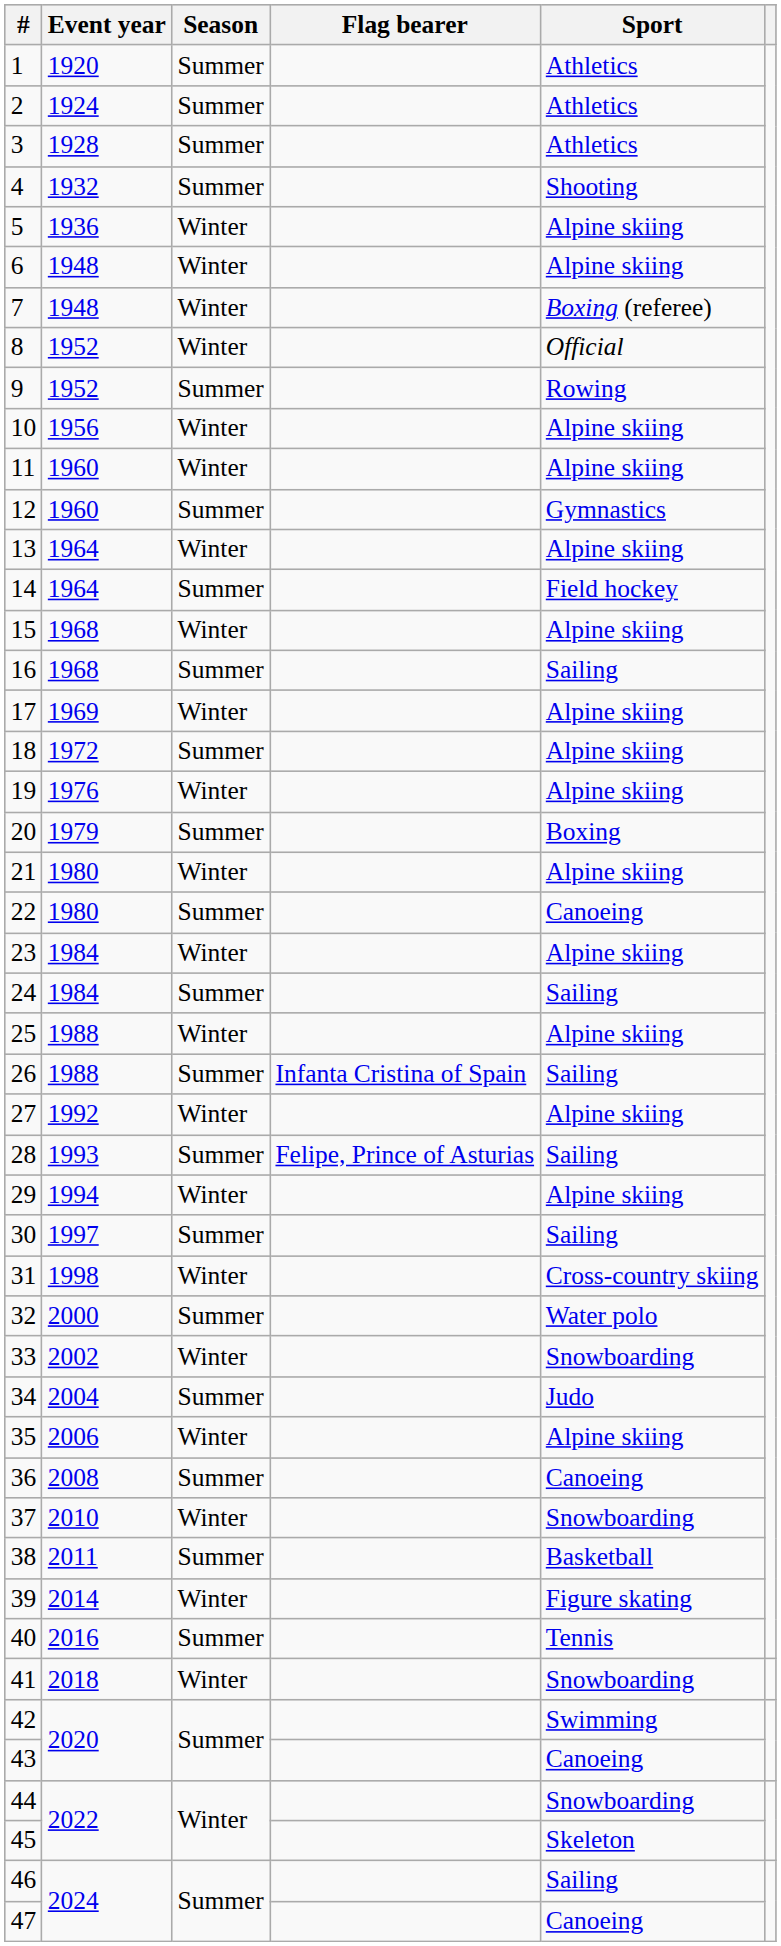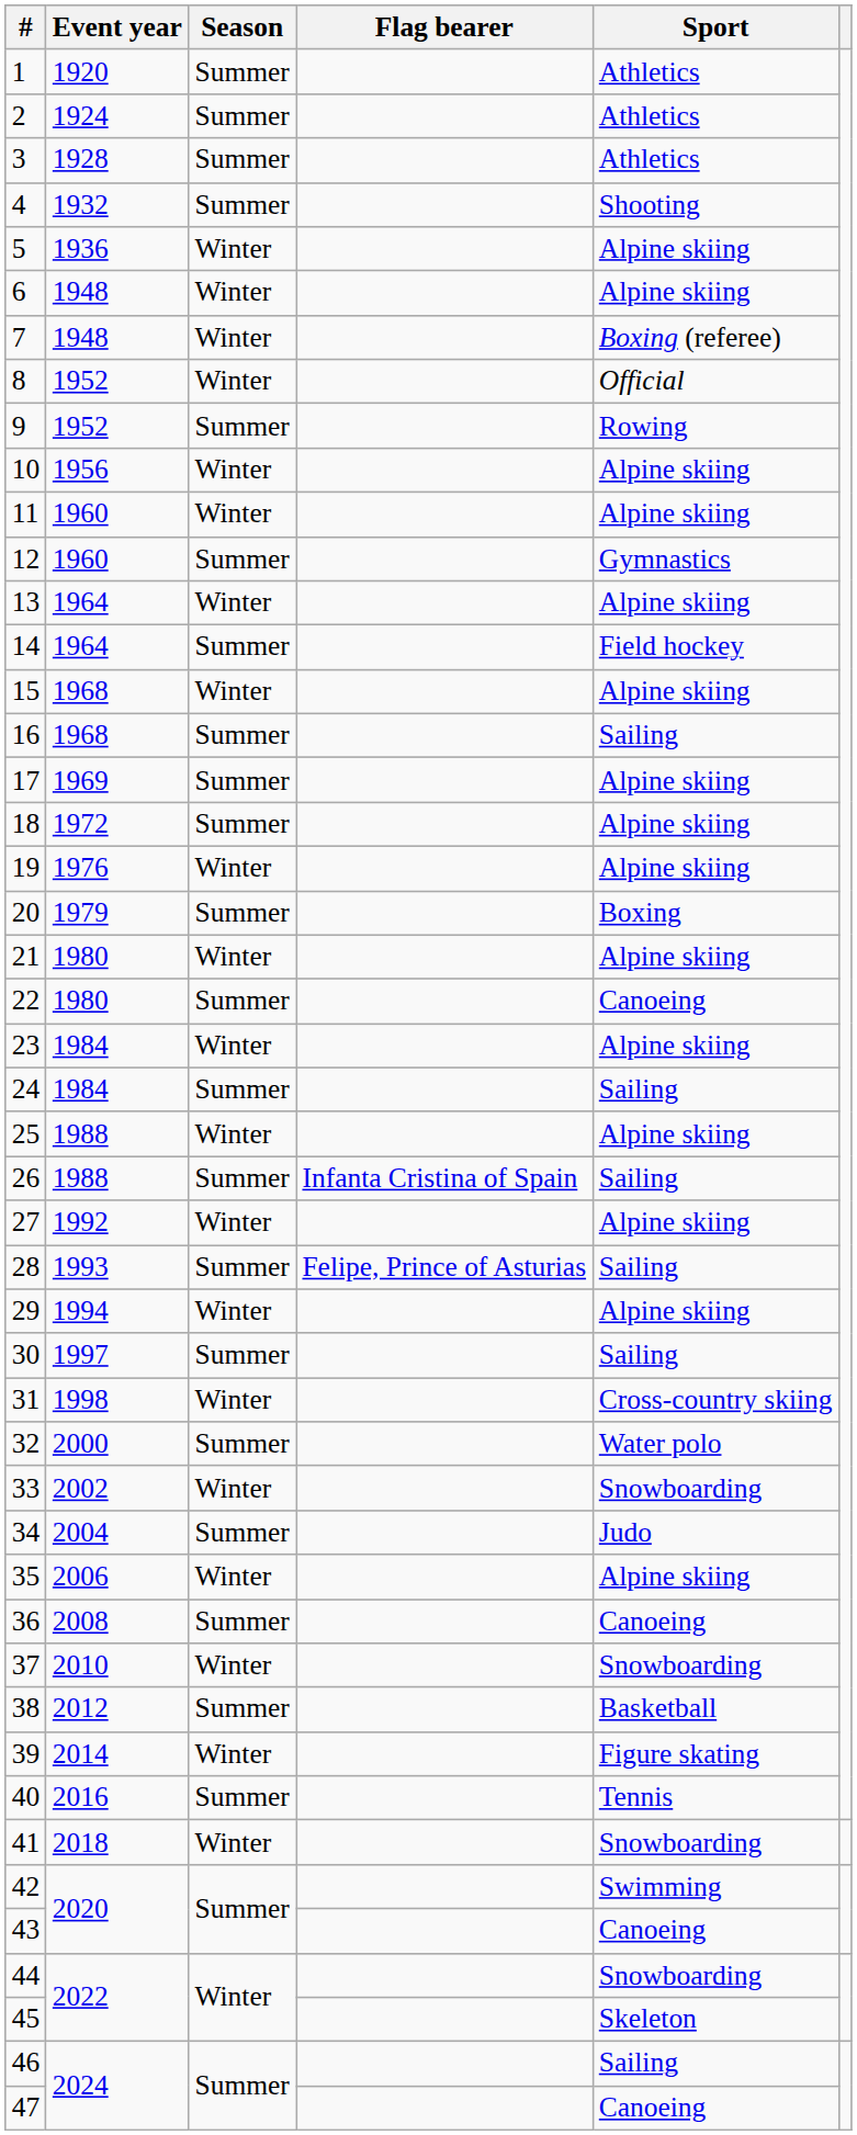 <table class="wikitable sortable">
 <tr>
 <th>#</th>
 <th>Event year</th>
 <th>Season</th>
 <th>Flag bearer</th>
 <th>Sport</th>
 <th></th>
 </tr>
 <tr>
 <td>1</td>
 <td><a href='#'>1920</a></td>
 <td>Summer</td>
 <td></td>
 <td><a href='#'>Athletics</a></td>
 <td rowspan=40></td>
 </tr>
 <tr>
 <td>2</td>
 <td><a href='#'>1924</a></td>
 <td>Summer</td>
 <td></td>
 <td><a href='#'>Athletics</a></td>
 </tr>
 <tr>
 <td>3</td>
 <td><a href='#'>1928</a></td>
 <td>Summer</td>
 <td></td>
 <td><a href='#'>Athletics</a></td>
 </tr>
 <tr>
 <td>4</td>
 <td><a href='#'>1932</a></td>
 <td>Summer</td>
 <td></td>
 <td><a href='#'>Shooting</a></td>
 </tr>
 <tr>
 <td>5</td>
 <td><a href='#'>1936</a></td>
 <td>Winter</td>
 <td></td>
 <td><a href='#'>Alpine skiing</a></td>
 </tr>
 <tr>
 <td>6</td>
 <td><a href='#'>1948</a></td>
 <td>Winter</td>
 <td></td>
 <td><a href='#'>Alpine skiing</a></td>
 </tr>
 <tr>
 <td>7</td>
 <td><a href='#'>1948</a></td>
 <td>Winter</td>
 <td></td>
 <td><em><a href='#'>Boxing</a></em> (referee)</td>
 </tr>
 <tr>
 <td>8</td>
 <td><a href='#'>1952</a></td>
 <td>Winter</td>
 <td></td>
 <td><em>Official</em></td>
 </tr>
 <tr>
 <td>9</td>
 <td><a href='#'>1952</a></td>
 <td>Summer</td>
 <td></td>
 <td><a href='#'>Rowing</a></td>
 </tr>
 <tr>
 <td>10</td>
 <td><a href='#'>1956</a></td>
 <td>Winter</td>
 <td></td>
 <td><a href='#'>Alpine skiing</a></td>
 </tr>
 <tr>
 <td>11</td>
 <td><a href='#'>1960</a></td>
 <td>Winter</td>
 <td></td>
 <td><a href='#'>Alpine skiing</a></td>
 </tr>
 <tr>
 <td>12</td>
 <td><a href='#'>1960</a></td>
 <td>Summer</td>
 <td></td>
 <td><a href='#'>Gymnastics</a></td>
 </tr>
 <tr>
 <td>13</td>
 <td><a href='#'>1964</a></td>
 <td>Winter</td>
 <td></td>
 <td><a href='#'>Alpine skiing</a></td>
 </tr>
 <tr>
 <td>14</td>
 <td><a href='#'>1964</a></td>
 <td>Summer</td>
 <td></td>
 <td><a href='#'>Field hockey</a></td>
 </tr>
 <tr>
 <td>15</td>
 <td><a href='#'>1968</a></td>
 <td>Winter</td>
 <td></td>
 <td><a href='#'>Alpine skiing</a></td>
 </tr>
 <tr>
 <td>16</td>
 <td><a href='#'>1968</a></td>
 <td>Summer</td>
 <td></td>
 <td><a href='#'>Sailing</a></td>
 </tr>
 <tr>
 <td>17</td>
 <td><a href='#'>1969</a></td>
-<td>Winter</td>
+<td>Summer</td>
 <td></td>
 <td><a href='#'>Alpine skiing</a></td>
 </tr>
 <tr>
 <td>18</td>
 <td><a href='#'>1972</a></td>
 <td>Summer</td>
 <td></td>
 <td><a href='#'>Alpine skiing</a></td>
 </tr>
 <tr>
 <td>19</td>
 <td><a href='#'>1976</a></td>
 <td>Winter</td>
 <td></td>
 <td><a href='#'>Alpine skiing</a></td>
 </tr>
 <tr>
 <td>20</td>
 <td><a href='#'>1979</a></td>
 <td>Summer</td>
 <td></td>
 <td><a href='#'>Boxing</a></td>
 </tr>
 <tr>
 <td>21</td>
 <td><a href='#'>1980</a></td>
 <td>Winter</td>
 <td></td>
 <td><a href='#'>Alpine skiing</a></td>
 </tr>
 <tr>
 <td>22</td>
 <td><a href='#'>1980</a></td>
 <td>Summer</td>
 <td></td>
 <td><a href='#'>Canoeing</a></td>
 </tr>
 <tr>
 <td>23</td>
 <td><a href='#'>1984</a></td>
 <td>Winter</td>
 <td></td>
 <td><a href='#'>Alpine skiing</a></td>
 </tr>
 <tr>
 <td>24</td>
 <td><a href='#'>1984</a></td>
 <td>Summer</td>
 <td></td>
 <td><a href='#'>Sailing</a></td>
 </tr>
 <tr>
 <td>25</td>
 <td><a href='#'>1988</a></td>
 <td>Winter</td>
 <td></td>
 <td><a href='#'>Alpine skiing</a></td>
 </tr>
 <tr>
 <td>26</td>
 <td><a href='#'>1988</a></td>
 <td>Summer</td>
 <td><a href='#'>Infanta Cristina of Spain</a></td>
 <td><a href='#'>Sailing</a></td>
 </tr>
 <tr>
 <td>27</td>
 <td><a href='#'>1992</a></td>
 <td>Winter</td>
 <td></td>
 <td><a href='#'>Alpine skiing</a></td>
 </tr>
 <tr>
 <td>28</td>
 <td><a href='#'>1993</a></td>
 <td>Summer</td>
 <td><a href='#'>Felipe, Prince of Asturias</a></td>
 <td><a href='#'>Sailing</a></td>
 </tr>
 <tr>
 <td>29</td>
 <td><a href='#'>1994</a></td>
 <td>Winter</td>
 <td></td>
 <td><a href='#'>Alpine skiing</a></td>
 </tr>
 <tr>
 <td>30</td>
 <td><a href='#'>1997</a></td>
 <td>Summer</td>
 <td></td>
 <td><a href='#'>Sailing</a></td>
 </tr>
 <tr>
 <td>31</td>
 <td><a href='#'>1998</a></td>
 <td>Winter</td>
 <td></td>
 <td><a href='#'>Cross-country skiing</a></td>
 </tr>
 <tr>
 <td>32</td>
 <td><a href='#'>2000</a></td>
 <td>Summer</td>
 <td></td>
 <td><a href='#'>Water polo</a></td>
 </tr>
 <tr>
 <td>33</td>
 <td><a href='#'>2002</a></td>
 <td>Winter</td>
 <td></td>
 <td><a href='#'>Snowboarding</a></td>
 </tr>
 <tr>
 <td>34</td>
 <td><a href='#'>2004</a></td>
 <td>Summer</td>
 <td></td>
 <td><a href='#'>Judo</a></td>
 </tr>
 <tr>
 <td>35</td>
 <td><a href='#'>2006</a></td>
 <td>Winter</td>
 <td></td>
 <td><a href='#'>Alpine skiing</a></td>
 </tr>
 <tr>
 <td>36</td>
 <td><a href='#'>2008</a></td>
 <td>Summer</td>
 <td></td>
 <td><a href='#'>Canoeing</a></td>
 </tr>
 <tr>
 <td>37</td>
 <td><a href='#'>2010</a></td>
 <td>Winter</td>
 <td></td>
 <td><a href='#'>Snowboarding</a></td>
 </tr>
 <tr>
 <td>38</td>
-<td><a href='#'>2011</a></td>
+<td><a href='#'>2012</a></td>
 <td>Summer</td>
 <td></td>
 <td><a href='#'>Basketball</a></td>
 </tr>
 <tr>
 <td>39</td>
 <td><a href='#'>2014</a></td>
 <td>Winter</td>
 <td></td>
 <td><a href='#'>Figure skating</a></td>
 </tr>
 <tr>
 <td>40</td>
 <td><a href='#'>2016</a></td>
 <td>Summer</td>
 <td></td>
 <td><a href='#'>Tennis</a></td>
 </tr>
 <tr>
 <td>41</td>
 <td><a href='#'>2018</a></td>
 <td>Winter</td>
 <td></td>
 <td><a href='#'>Snowboarding</a></td>
 <td></td>
 </tr>
 <tr>
 <td>42</td>
 <td rowspan=2><a href='#'>2020</a></td>
 <td rowspan=2>Summer</td>
 <td></td>
 <td><a href='#'>Swimming</a></td>
 <td rowspan=2></td>
 </tr>
 <tr>
 <td>43</td>
 <td></td>
 <td><a href='#'>Canoeing</a></td>
 </tr>
 <tr>
 <td>44</td>
 <td rowspan=2><a href='#'>2022</a></td>
 <td rowspan=2>Winter</td>
 <td></td>
 <td><a href='#'>Snowboarding</a></td>
 <td rowspan=2></td>
 </tr>
 <tr>
 <td>45</td>
 <td></td>
 <td><a href='#'>Skeleton</a></td>
 </tr>
 <tr>
 <td>46</td>
 <td rowspan=2><a href='#'>2024</a></td>
 <td rowspan=2>Summer</td>
 <td></td>
 <td><a href='#'>Sailing</a></td>
 <td rowspan=2></td>
 </tr>
 <tr>
 <td>47</td>
 <td></td>
 <td><a href='#'>Canoeing</a></td>
 </tr>
 </table>
